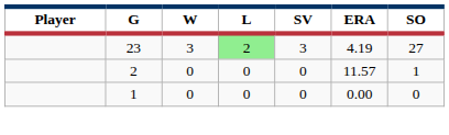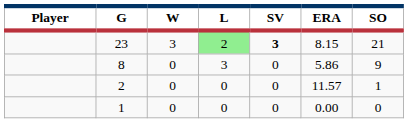 <table class="wikitable sortable">
 <tr>
 <th style="background:#FFFFFF; border-top:#023465 5px solid; border-bottom:#ba313c 5px solid;" width="16%">Player</th>
 <th style="background:#FFFFFF; border-top:#023465 5px solid; border-bottom:#ba313c 5px solid;" width="9%">G</th>
 <th style="background:#FFFFFF; border-top:#023465 5px solid; border-bottom:#ba313c 5px solid;" width="9%">W</th>
 <th style="background:#FFFFFF; border-top:#023465 5px solid; border-bottom:#ba313c 5px solid;" width="9%">L</th>
 <th style="background:#FFFFFF; border-top:#023465 5px solid; border-bottom:#ba313c 5px solid;" width="9%">SV</th>
 <th style="background:#FFFFFF; border-top:#023465 5px solid; border-bottom:#ba313c 5px solid;" width="9%">ERA</th>
 <th style="background:#FFFFFF; border-top:#023465 5px solid; border-bottom:#ba313c 5px solid;" width="9%">SO</th>
 </tr>
 <tr align="center">
 <td></td>
 <td>23</td>
 <td>3</td>
 <td style="background: lightgreen;">2</td>
+<td><strong>3</strong></td>
+<td>8.15</td>
+<td>21</td>
+</tr>
+<tr align="center">
+<td></td>
+<td>8</td>
+<td>0</td>
 <td>3</td>
-<td>4.19</td>
-<td>27</td>
+<td>0</td>
+<td>5.86</td>
+<td>9</td>
 </tr>
 <tr align="center">
 <td></td>
 <td>2</td>
 <td>0</td>
 <td>0</td>
 <td>0</td>
 <td>11.57</td>
 <td>1</td>
 </tr>
 <tr align="center">
 <td></td>
 <td>1</td>
 <td>0</td>
 <td>0</td>
 <td>0</td>
 <td>0.00</td>
 <td>0</td>
 </tr>
 </table>
